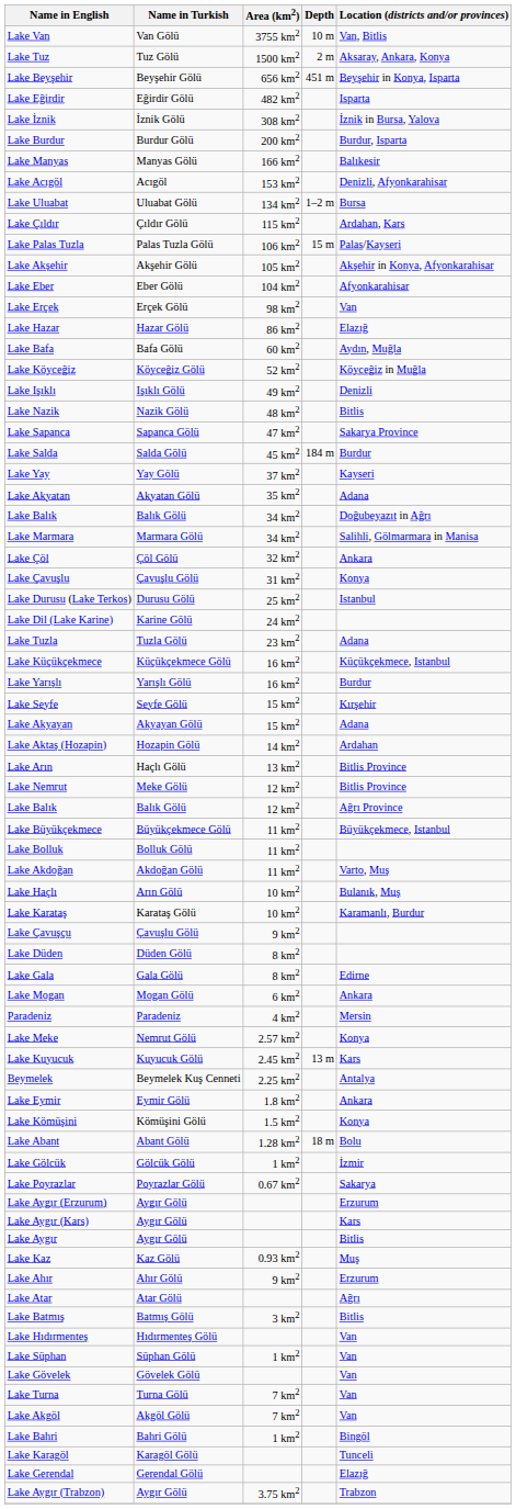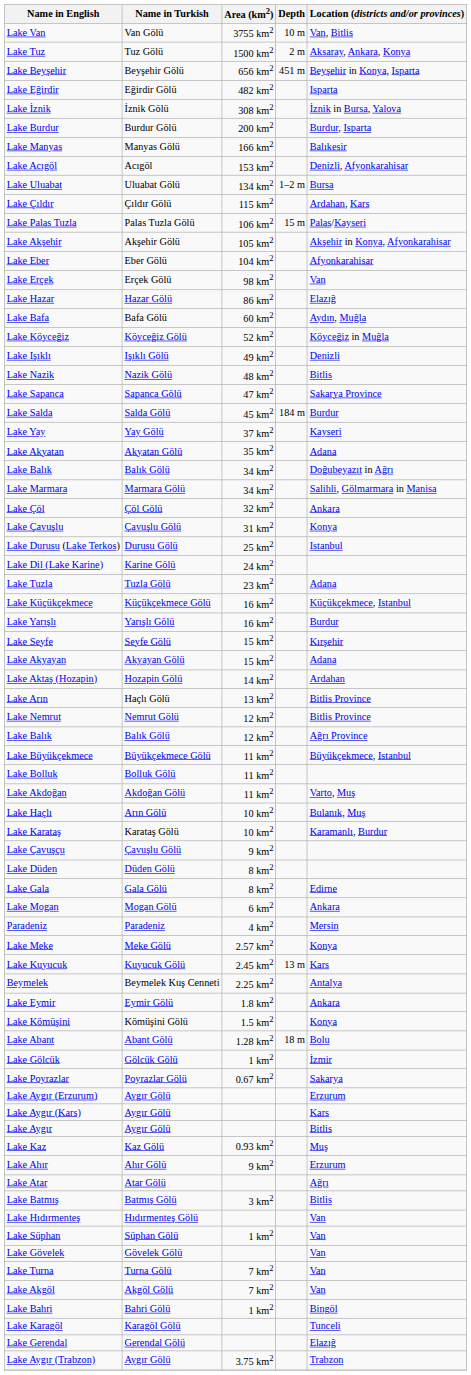 <table class="wikitable sortable">
 <tr>
 <th>Name in English</th>
 <th>Name in Turkish</th>
 <th>Area (km<sup>2</sup>)</th>
 <th>Depth</th>
 <th>Location (<em>districts and/or provinces</em>)</th>
 </tr>
 <tr>
 <td><a href='#'>Lake Van</a></td>
 <td>Van Gölü</td>
 <td align="right">3755 km<sup>2</sup></td>
 <td align="right">10 m</td>
 <td><a href='#'>Van</a>, <a href='#'>Bitlis</a></td>
 </tr>
 <tr>
 <td><a href='#'>Lake Tuz</a></td>
 <td>Tuz Gölü</td>
 <td align="right">1500 km<sup>2</sup></td>
 <td align="right">2 m</td>
 <td><a href='#'>Aksaray</a>, <a href='#'>Ankara</a>, <a href='#'>Konya</a></td>
 </tr>
 <tr>
 <td><a href='#'>Lake Beyşehir</a></td>
 <td>Beyşehir Gölü</td>
 <td align="right">656 km<sup>2</sup></td>
 <td align="right">451 m</td>
 <td><a href='#'>Beyşehir</a> in <a href='#'>Konya</a>, <a href='#'>Isparta</a></td>
 </tr>
 <tr>
 <td><a href='#'>Lake Eğirdir</a></td>
 <td>Eğirdir Gölü</td>
 <td align="right">482 km<sup>2</sup></td>
 <td align="right"></td>
 <td><a href='#'>Isparta</a></td>
 </tr>
 <tr>
 <td><a href='#'>Lake İznik</a></td>
 <td>İznik Gölü</td>
 <td align="right">308 km<sup>2</sup></td>
 <td align="right"></td>
 <td><a href='#'>İznik</a> in <a href='#'>Bursa</a>, <a href='#'>Yalova</a></td>
 </tr>
 <tr>
 <td><a href='#'>Lake Burdur</a></td>
 <td>Burdur Gölü</td>
 <td align="right">200 km<sup>2</sup></td>
 <td align="right"></td>
 <td><a href='#'>Burdur</a>, <a href='#'>Isparta</a></td>
 </tr>
 <tr>
 <td><a href='#'>Lake Manyas</a></td>
 <td>Manyas Gölü</td>
 <td align="right">166 km<sup>2</sup></td>
 <td align="right"></td>
 <td><a href='#'>Balıkesir</a></td>
 </tr>
 <tr>
 <td><a href='#'>Lake Acıgöl</a></td>
 <td>Acıgöl</td>
 <td align="right">153 km<sup>2</sup></td>
 <td align="right"></td>
 <td><a href='#'>Denizli</a>, <a href='#'>Afyonkarahisar</a></td>
 </tr>
 <tr>
 <td><a href='#'>Lake Uluabat</a></td>
 <td>Uluabat Gölü</td>
 <td align="right">134 km<sup>2</sup></td>
 <td align="right">1–2 m</td>
 <td><a href='#'>Bursa</a></td>
 </tr>
 <tr>
 <td><a href='#'>Lake Çıldır</a></td>
 <td>Çıldır Gölü</td>
 <td align="right">115 km<sup>2</sup></td>
 <td align="right"></td>
 <td><a href='#'>Ardahan</a>, <a href='#'>Kars</a></td>
 </tr>
 <tr>
 <td><a href='#'>Lake Palas Tuzla</a></td>
 <td>Palas Tuzla Gölü</td>
 <td align="right">106 km<sup>2</sup></td>
 <td align="right">15 m</td>
 <td><a href='#'>Palas</a>/<a href='#'>Kayseri</a></td>
 </tr>
 <tr>
 <td><a href='#'>Lake Akşehir</a></td>
 <td>Akşehir Gölü</td>
 <td align="right">105 km<sup>2</sup></td>
 <td align="right"></td>
 <td><a href='#'>Akşehir</a> in <a href='#'>Konya</a>, <a href='#'>Afyonkarahisar</a></td>
 </tr>
 <tr>
 <td><a href='#'>Lake Eber</a></td>
 <td>Eber Gölü</td>
 <td align="right">104 km<sup>2</sup></td>
 <td align="right"></td>
 <td><a href='#'>Afyonkarahisar</a></td>
 </tr>
 <tr>
 <td><a href='#'>Lake Erçek</a></td>
 <td>Erçek Gölü</td>
 <td align="right">98 km<sup>2</sup></td>
 <td align="right"></td>
 <td><a href='#'>Van</a></td>
 </tr>
 <tr>
 <td><a href='#'>Lake Hazar</a></td>
 <td><a href='#'>Hazar Gölü</a></td>
 <td align="right">86 km<sup>2</sup></td>
 <td align="right"></td>
 <td><a href='#'>Elazığ</a></td>
 </tr>
 <tr>
 <td><a href='#'>Lake Bafa</a></td>
 <td>Bafa Gölü</td>
 <td align="right">60 km<sup>2</sup></td>
 <td align="right"></td>
 <td><a href='#'>Aydın</a>, <a href='#'>Muğla</a></td>
 </tr>
 <tr>
 <td><a href='#'>Lake Köyceğiz</a></td>
 <td><a href='#'>Köyceğiz Gölü</a></td>
 <td align="right">52 km<sup>2</sup></td>
 <td align="right"></td>
 <td><a href='#'>Köyceğiz</a> in <a href='#'>Muğla</a></td>
 </tr>
 <tr>
 <td><a href='#'>Lake Işıklı</a></td>
 <td><a href='#'>Işıklı Gölü</a></td>
 <td align="right">49 km<sup>2</sup></td>
 <td align="right"></td>
 <td><a href='#'>Denizli</a></td>
 </tr>
 <tr>
 <td><a href='#'>Lake Nazik</a></td>
 <td><a href='#'>Nazik Gölü</a></td>
 <td align="right">48 km<sup>2</sup></td>
 <td align="right"></td>
 <td><a href='#'>Bitlis</a></td>
 </tr>
 <tr>
 <td><a href='#'>Lake Sapanca</a></td>
 <td><a href='#'>Sapanca Gölü</a></td>
 <td align="right">47 km<sup>2</sup></td>
 <td align="right"></td>
 <td><a href='#'>Sakarya Province</a></td>
 </tr>
 <tr>
 <td><a href='#'>Lake Salda</a></td>
 <td><a href='#'>Salda Gölü</a></td>
 <td align="right">45 km<sup>2</sup></td>
 <td align="right">184 m</td>
 <td><a href='#'>Burdur</a></td>
 </tr>
 <tr>
 <td><a href='#'>Lake Yay</a></td>
 <td><a href='#'>Yay Gölü</a></td>
 <td align="right">37 km<sup>2</sup></td>
 <td align="right"></td>
 <td><a href='#'>Kayseri</a></td>
 </tr>
 <tr>
 <td><a href='#'>Lake Akyatan</a></td>
 <td><a href='#'>Akyatan Gölü</a></td>
 <td align="right">35 km<sup>2</sup></td>
 <td align="right"></td>
 <td><a href='#'>Adana</a></td>
 </tr>
 <tr>
 <td><a href='#'>Lake Balık</a></td>
 <td><a href='#'>Balık Gölü</a></td>
 <td align="right">34 km<sup>2</sup></td>
 <td align="right"></td>
 <td><a href='#'>Doğubeyazıt</a> in <a href='#'>Ağrı</a></td>
 </tr>
 <tr>
 <td><a href='#'>Lake Marmara</a></td>
 <td><a href='#'>Marmara Gölü</a></td>
 <td align="right">34 km<sup>2</sup></td>
 <td align="right"></td>
 <td><a href='#'>Salihli</a>, <a href='#'>Gölmarmara</a> in <a href='#'>Manisa</a></td>
 </tr>
 <tr>
 <td><a href='#'>Lake Çöl</a></td>
 <td><a href='#'>Çöl Gölü</a></td>
 <td align="right">32 km<sup>2</sup></td>
 <td align="right"></td>
 <td><a href='#'>Ankara</a></td>
 </tr>
 <tr>
 <td><a href='#'>Lake Çavuşlu</a></td>
 <td><a href='#'>Çavuşlu Gölü</a></td>
 <td align="right">31 km<sup>2</sup></td>
 <td align="right"></td>
 <td><a href='#'>Konya</a></td>
 </tr>
 <tr>
 <td><a href='#'>Lake Durusu</a> (<a href='#'>Lake Terkos</a>)</td>
 <td><a href='#'>Durusu Gölü</a></td>
 <td align="right">25 km<sup>2</sup></td>
 <td align="right"></td>
 <td><a href='#'>Istanbul</a></td>
 </tr>
 <tr>
 <td><a href='#'> Lake Dil (Lake Karine)</a></td>
 <td><a href='#'>Karine Gölü</a></td>
 <td align="right">24 km<sup>2</sup></td>
 <td align="right"></td>
 <td></td>
 </tr>
 <tr>
 <td><a href='#'>Lake Tuzla</a></td>
 <td><a href='#'>Tuzla Gölü</a></td>
 <td align="right">23 km<sup>2</sup></td>
 <td align="right"></td>
 <td><a href='#'>Adana</a></td>
 </tr>
 <tr>
 <td><a href='#'>Lake Küçükçekmece</a></td>
 <td><a href='#'>Küçükçekmece Gölü</a></td>
 <td align="right">16 km<sup>2</sup></td>
 <td align="right"></td>
 <td><a href='#'>Küçükçekmece</a>, <a href='#'>Istanbul</a></td>
 </tr>
 <tr>
 <td><a href='#'>Lake Yarışlı</a></td>
 <td><a href='#'>Yarışlı Gölü</a></td>
 <td align="right">16 km<sup>2</sup></td>
 <td align="right"></td>
 <td><a href='#'>Burdur</a></td>
 </tr>
 <tr>
 <td><a href='#'>Lake Seyfe</a></td>
 <td><a href='#'>Seyfe Gölü</a></td>
 <td align="right">15 km<sup>2</sup></td>
 <td align="right"></td>
 <td><a href='#'>Kırşehir</a></td>
 </tr>
 <tr>
 <td><a href='#'>Lake Akyayan</a></td>
 <td><a href='#'>Akyayan Gölü</a></td>
 <td align="right">15 km<sup>2</sup></td>
 <td align="right"></td>
 <td><a href='#'>Adana</a></td>
 </tr>
 <tr>
 <td><a href='#'>Lake Aktaş (Hozapin)</a></td>
 <td><a href='#'>Hozapin Gölü</a></td>
 <td align="right">14 km<sup>2</sup></td>
 <td align="right"></td>
 <td><a href='#'>Ardahan</a></td>
 </tr>
 <tr>
 <td><a href='#'>Lake Arın</a></td>
 <td>Haçlı Gölü</td>
 <td align="right">13 km<sup>2</sup></td>
 <td align="right"></td>
 <td><a href='#'>Bitlis Province</a></td>
 </tr>
 <tr>
 <td><a href='#'>Lake Nemrut</a></td>
-<td><a href='#'>Meke Gölü</a></td>
+<td><a href='#'>Nemrut Gölü</a></td>
 <td align="right">12 km<sup>2</sup></td>
 <td align="right"></td>
 <td><a href='#'>Bitlis Province</a></td>
 </tr>
 <tr>
 <td><a href='#'>Lake Balık</a></td>
 <td><a href='#'>Balık Gölü</a></td>
 <td align="right">12 km<sup>2</sup></td>
 <td align="right"></td>
 <td><a href='#'>Ağrı Province</a></td>
 </tr>
 <tr>
 <td><a href='#'>Lake Büyükçekmece</a></td>
 <td><a href='#'>Büyükçekmece Gölü</a></td>
 <td align="right">11 km<sup>2</sup></td>
 <td align="right"></td>
 <td><a href='#'>Büyükçekmece</a>, <a href='#'>Istanbul</a></td>
 </tr>
 <tr>
 <td><a href='#'>Lake Bolluk</a></td>
 <td><a href='#'>Bolluk Gölü</a></td>
 <td align="right">11 km<sup>2</sup></td>
 <td align="right"></td>
 <td></td>
 </tr>
 <tr>
 <td><a href='#'>Lake Akdoğan</a></td>
 <td><a href='#'>Akdoğan Gölü</a></td>
 <td align="right">11 km<sup>2</sup></td>
 <td align="right"></td>
 <td><a href='#'>Varto</a>, <a href='#'>Muş</a></td>
 </tr>
 <tr>
 <td><a href='#'>Lake Haçlı</a></td>
 <td><a href='#'>Arın Gölü</a></td>
 <td align="right">10 km<sup>2</sup></td>
 <td align="right"></td>
 <td><a href='#'>Bulanık</a>, <a href='#'>Muş</a></td>
 </tr>
 <tr>
 <td><a href='#'>Lake Karataş</a></td>
 <td>Karataş Gölü</td>
 <td align="right">10 km<sup>2</sup></td>
 <td align="right"></td>
 <td><a href='#'>Karamanlı</a>, <a href='#'>Burdur</a></td>
 </tr>
 <tr>
 <td><a href='#'>Lake Çavuşçu</a></td>
 <td><a href='#'>Çavuşlu Gölü</a></td>
 <td align="right">9 km<sup>2</sup></td>
 <td align="right"></td>
 <td></td>
 </tr>
 <tr>
 <td><a href='#'>Lake Düden</a></td>
 <td><a href='#'>Düden Gölü</a></td>
 <td align="right">8 km<sup>2</sup></td>
 <td align="right"></td>
 <td></td>
 </tr>
 <tr>
 <td><a href='#'>Lake Gala</a></td>
 <td><a href='#'>Gala Gölü</a></td>
 <td align="right">8 km<sup>2</sup></td>
 <td align="right"></td>
 <td><a href='#'>Edirne</a></td>
 </tr>
 <tr>
 <td><a href='#'>Lake Mogan</a></td>
 <td><a href='#'>Mogan Gölü</a></td>
 <td align="right">6 km<sup>2</sup></td>
 <td align="right"></td>
 <td><a href='#'>Ankara</a></td>
 </tr>
 <tr>
 <td><a href='#'>Paradeniz</a></td>
 <td><a href='#'>Paradeniz</a></td>
 <td align="right">4 km<sup>2</sup></td>
 <td align="right"></td>
 <td><a href='#'>Mersin</a></td>
 </tr>
 <tr>
 <td><a href='#'>Lake Meke</a></td>
-<td><a href='#'>Nemrut Gölü</a></td>
+<td><a href='#'>Meke Gölü</a></td>
 <td align="right">2.57 km<sup>2</sup></td>
 <td align="right"></td>
 <td><a href='#'>Konya</a></td>
 </tr>
 <tr>
 <td><a href='#'>Lake Kuyucuk</a></td>
 <td><a href='#'>Kuyucuk Gölü</a></td>
 <td align="right">2.45 km<sup>2</sup></td>
 <td align="right">13 m</td>
 <td><a href='#'>Kars</a></td>
 </tr>
 <tr>
 <td><a href='#'>Beymelek</a></td>
 <td>Beymelek Kuş Cenneti</td>
 <td align="right">2.25 km<sup>2</sup></td>
 <td align="right"></td>
 <td><a href='#'>Antalya</a></td>
 </tr>
 <tr>
 <td><a href='#'>Lake Eymir</a></td>
 <td><a href='#'>Eymir Gölü</a></td>
 <td align="right">1.8 km<sup>2</sup></td>
 <td></td>
 <td><a href='#'>Ankara</a></td>
 </tr>
 <tr>
 <td><a href='#'>Lake Kömüşini</a></td>
 <td>Kömüşini Gölü</td>
 <td align="right">1.5 km<sup>2</sup></td>
 <td></td>
 <td><a href='#'>Konya</a></td>
 </tr>
 <tr>
 <td><a href='#'>Lake Abant</a></td>
 <td><a href='#'>Abant Gölü</a></td>
 <td align="right">1.28 km<sup>2</sup></td>
 <td align="right">18 m</td>
 <td><a href='#'>Bolu</a></td>
 </tr>
 <tr>
 <td><a href='#'>Lake Gölcük</a></td>
 <td><a href='#'>Gölcük Gölü</a></td>
 <td align="right">1 km<sup>2</sup></td>
 <td></td>
 <td><a href='#'>İzmir</a></td>
 </tr>
 <tr>
 <td><a href='#'>Lake Poyrazlar</a></td>
 <td><a href='#'>Poyrazlar Gölü</a></td>
 <td align="right">0.67 km<sup>2</sup></td>
 <td></td>
 <td><a href='#'>Sakarya</a></td>
 </tr>
 <tr>
 <td><a href='#'>Lake Aygır (Erzurum)</a></td>
 <td><a href='#'>Aygır Gölü</a></td>
 <td align="right"></td>
 <td></td>
 <td><a href='#'>Erzurum</a></td>
 </tr>
 <tr>
 <td><a href='#'>Lake Aygır (Kars)</a></td>
 <td><a href='#'>Aygır Gölü</a></td>
 <td align="right"></td>
 <td></td>
 <td><a href='#'>Kars</a></td>
 </tr>
 <tr>
 <td><a href='#'>Lake Aygır</a></td>
 <td><a href='#'>Aygır Gölü</a></td>
 <td align="right"></td>
 <td></td>
 <td><a href='#'>Bitlis</a></td>
 </tr>
 <tr>
 <td><a href='#'>Lake Kaz</a></td>
 <td><a href='#'>Kaz Gölü</a></td>
 <td align="right">0.93 km<sup>2</sup></td>
 <td></td>
 <td><a href='#'>Muş</a></td>
 </tr>
 <tr>
 <td><a href='#'>Lake Ahır</a></td>
 <td><a href='#'>Ahır Gölü</a></td>
 <td align="right">9 km<sup>2</sup></td>
 <td></td>
 <td><a href='#'>Erzurum</a></td>
 </tr>
 <tr>
 <td><a href='#'>Lake Atar</a></td>
 <td><a href='#'>Atar Gölü</a></td>
 <td align="right"></td>
 <td></td>
 <td><a href='#'>Ağrı</a></td>
 </tr>
 <tr>
 <td><a href='#'>Lake Batmış</a></td>
 <td><a href='#'>Batmış Gölü</a></td>
 <td align="right">3 km<sup>2</sup></td>
 <td></td>
 <td><a href='#'>Bitlis</a></td>
 </tr>
 <tr>
 <td><a href='#'>Lake Hıdırmenteş</a></td>
 <td><a href='#'>Hıdırmenteş Gölü</a></td>
 <td align="right"></td>
 <td></td>
 <td><a href='#'>Van</a></td>
 </tr>
 <tr>
 <td><a href='#'>Lake Süphan</a></td>
 <td><a href='#'>Süphan Gölü</a></td>
 <td align="right">1 km<sup>2</sup></td>
 <td></td>
 <td><a href='#'>Van</a></td>
 </tr>
 <tr>
 <td><a href='#'>Lake Gövelek</a></td>
 <td><a href='#'>Gövelek Gölü</a></td>
 <td align="right"></td>
 <td></td>
 <td><a href='#'>Van</a></td>
 </tr>
 <tr>
 <td><a href='#'>Lake Turna</a></td>
 <td><a href='#'>Turna Gölü</a></td>
 <td align="right">7 km<sup>2</sup></td>
 <td></td>
 <td><a href='#'>Van</a></td>
 </tr>
 <tr>
 <td><a href='#'>Lake Akgöl</a></td>
 <td><a href='#'>Akgöl Gölü</a></td>
 <td align="right">7 km<sup>2</sup></td>
 <td></td>
 <td><a href='#'>Van</a></td>
 </tr>
 <tr>
 <td><a href='#'>Lake Bahri</a></td>
 <td><a href='#'>Bahri Gölü</a></td>
 <td align="right">1 km<sup>2</sup></td>
 <td></td>
 <td><a href='#'>Bingöl</a></td>
 </tr>
 <tr>
 <td><a href='#'>Lake Karagöl</a></td>
 <td><a href='#'>Karagöl Gölü</a></td>
 <td align="right"></td>
 <td></td>
 <td><a href='#'>Tunceli</a></td>
 </tr>
 <tr>
 <td><a href='#'>Lake Gerendal</a></td>
 <td><a href='#'>Gerendal Gölü</a></td>
 <td align="right"></td>
 <td></td>
 <td><a href='#'>Elazığ</a></td>
 </tr>
 <tr>
 <td><a href='#'>Lake Aygır (Trabzon)</a></td>
 <td><a href='#'>Aygır Gölü</a></td>
 <td align="right">3.75 km<sup>2</sup></td>
 <td></td>
 <td><a href='#'>Trabzon</a></td>
 </tr>
 <tr>
 </tr>
 </table>
